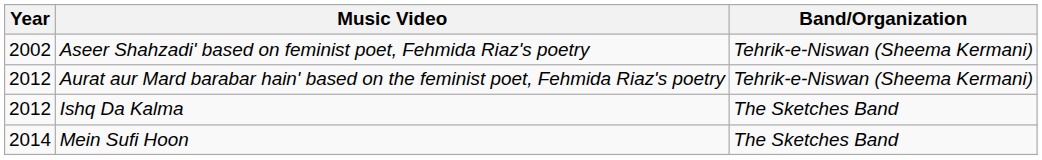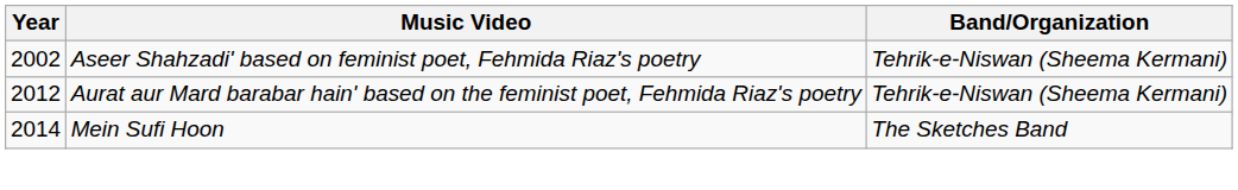 <table class="wikitable">
 <tr>
 <th>Year</th>
 <th>Music Video</th>
 <th>Band/Organization</th>
 </tr>
 <tr>
 <td>2002</td>
 <td><em>Aseer Shahzadi' based on feminist poet, Fehmida Riaz's poetry</em></td>
 <td><em>Tehrik-e-Niswan (Sheema Kermani)</em></td>
 </tr>
 <tr>
 <td>2012</td>
 <td><em>Aurat aur Mard barabar hain' based on the feminist poet, Fehmida Riaz's poetry</em></td>
 <td><em>Tehrik-e-Niswan (Sheema Kermani)</em></td>
 </tr>
 <tr>
-<td>2012</td>
-<td><em>Ishq Da Kalma</em></td>
-<td><em>The Sketches Band</em></td>
-</tr>
-<tr>
 <td>2014</td>
 <td><em>Mein Sufi Hoon</em></td>
 <td><em>The Sketches Band</em></td>
 </tr>
 </table>
